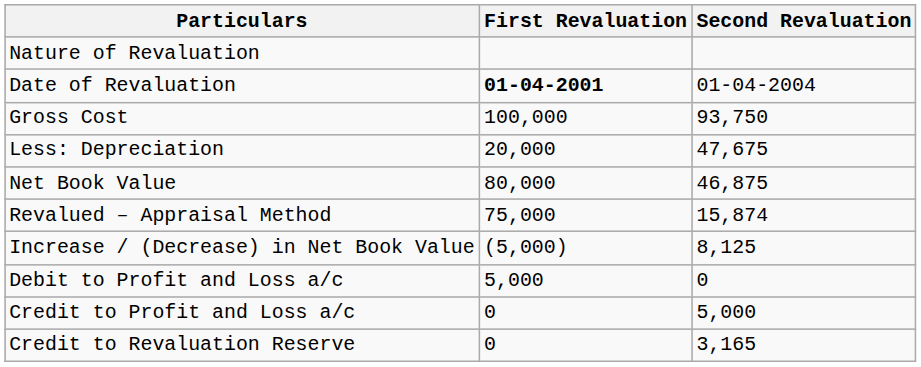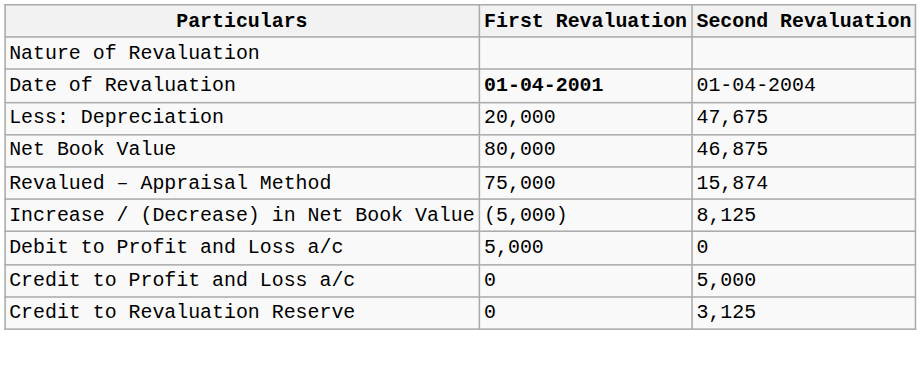 <table class="wikitable" style="margin:auto;">
 <tr>
 <th>Particulars</th>
 <th>First Revaluation</th>
 <th>Second Revaluation</th>
 </tr>
 <tr>
 <td>Nature of Revaluation</td>
 <td></td>
 <td></td>
 </tr>
 <tr>
 <td>Date of Revaluation</td>
 <td><strong>01-04-2001</strong></td>
 <td>01-04-2004</td>
-</tr>
-<tr>
-<td>Gross Cost</td>
-<td>100,000</td>
-<td>93,750</td>
 </tr>
 <tr>
 <td>Less: Depreciation</td>
 <td>20,000</td>
 <td>47,675</td>
 </tr>
 <tr>
 <td>Net Book Value</td>
 <td>80,000</td>
 <td>46,875</td>
 </tr>
 <tr>
 <td>Revalued – Appraisal Method</td>
 <td>75,000</td>
 <td>15,874</td>
 </tr>
 <tr>
 <td>Increase / (Decrease) in Net Book Value</td>
 <td>(5,000)</td>
 <td>8,125</td>
 </tr>
 <tr>
 <td>Debit to Profit and Loss a/c</td>
 <td>5,000</td>
 <td>0</td>
 </tr>
 <tr>
 <td>Credit to Profit and Loss a/c</td>
 <td>0</td>
 <td>5,000</td>
 </tr>
 <tr>
 <td>Credit to Revaluation Reserve</td>
 <td>0</td>
-<td>3,165</td>
+<td>3,125</td>
 </tr>
 </table>
